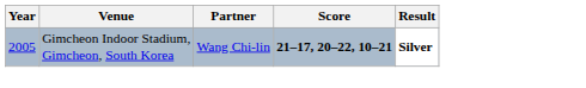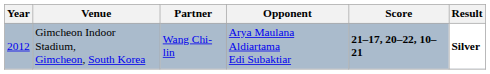 <table class="sortable wikitable" style="font-size: 90%;">
 <tr>
 <th>Year</th>
 <th>Venue</th>
 <th>Partner</th>
+<th>Opponent</th>
 <th>Score</th>
 <th>Result</th>
 </tr>
 <tr style="background:#AABBCC">
-<td align="center"><a href='#'>2005</a></td>
+<td align="center"><a href='#'>2012</a></td>
 <td align="left">Gimcheon Indoor Stadium,<br><a href='#'>Gimcheon</a>, <a href='#'>South Korea</a></td>
 <td align="left"> <a href='#'>Wang Chi-lin</a></td>
+<td align="left"> <a href='#'>Arya Maulana Aldiartama</a> <br>  <a href='#'>Edi Subaktiar</a></td>
 <td align="left"><strong>21–17, 20–22, 10–21</strong></td>
 <td style="text-align:left; background:white"> <strong>Silver</strong></td>
 </tr>
 </table>
